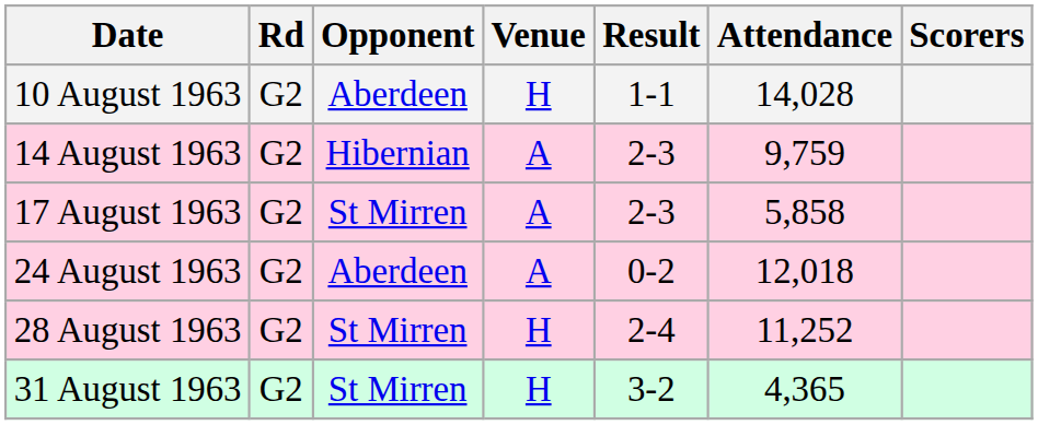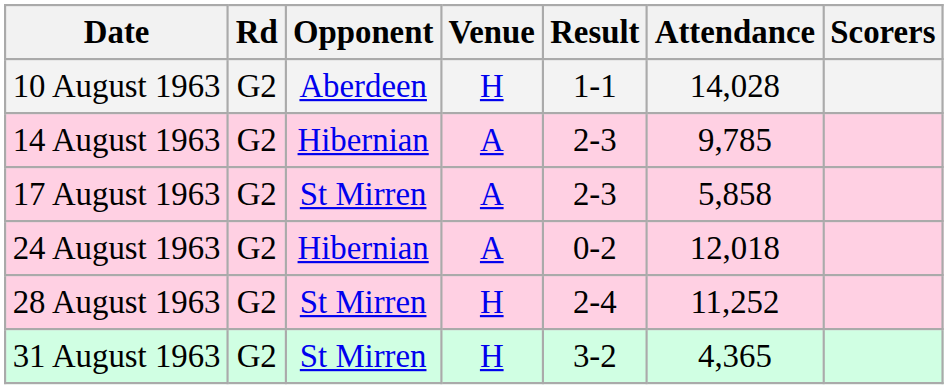 <table class="wikitable sortable" style="font-size:95%; text-align:center">
 <tr>
 <th>Date</th>
 <th>Rd</th>
 <th>Opponent</th>
 <th>Venue</th>
 <th>Result</th>
 <th>Attendance</th>
 <th>Scorers</th>
 </tr>
 <tr bgcolor = "#f3f3f3">
 <td>10 August 1963</td>
 <td>G2</td>
 <td><a href='#'>Aberdeen</a></td>
 <td><a href='#'>H</a></td>
 <td>1-1</td>
 <td>14,028</td>
 <td></td>
 </tr>
 <tr bgcolor = "#ffd0e3">
 <td>14 August 1963</td>
 <td>G2</td>
 <td><a href='#'>Hibernian</a></td>
 <td><a href='#'>A</a></td>
 <td>2-3</td>
-<td>9,759</td>
+<td>9,785</td>
 <td></td>
 </tr>
 <tr bgcolor = "#ffd0e3">
 <td>17 August 1963</td>
 <td>G2</td>
 <td><a href='#'>St Mirren</a></td>
 <td><a href='#'>A</a></td>
 <td>2-3</td>
 <td>5,858</td>
 <td></td>
 </tr>
 <tr bgcolor = "#ffd0e3">
 <td>24 August 1963</td>
 <td>G2</td>
-<td><a href='#'>Aberdeen</a></td>
+<td><a href='#'>Hibernian</a></td>
 <td><a href='#'>A</a></td>
 <td>0-2</td>
 <td>12,018</td>
 <td></td>
 </tr>
 <tr bgcolor = "#ffd0e3">
 <td>28 August 1963</td>
 <td>G2</td>
 <td><a href='#'>St Mirren</a></td>
 <td><a href='#'>H</a></td>
 <td>2-4</td>
 <td>11,252</td>
 <td></td>
 </tr>
 <tr bgcolor = "#d0ffe3">
 <td>31 August 1963</td>
 <td>G2</td>
 <td><a href='#'>St Mirren</a></td>
 <td><a href='#'>H</a></td>
 <td>3-2</td>
 <td>4,365</td>
 <td></td>
 </tr>
 </table>
